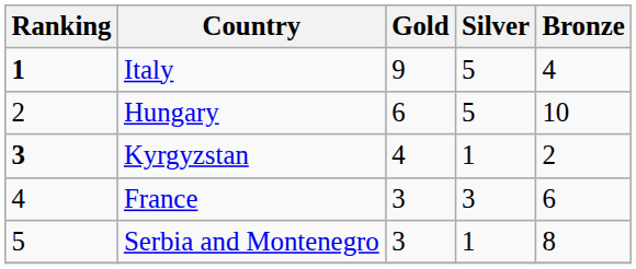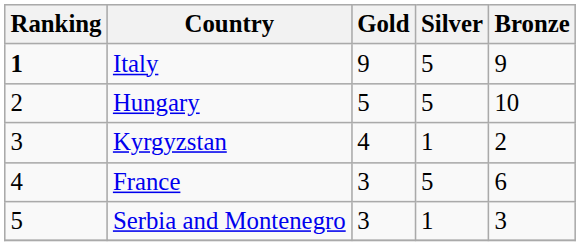 <table class="wikitable">
 <tr>
 <th>Ranking</th>
 <th>Country</th>
 <th>Gold </th>
 <th>Silver </th>
 <th>Bronze </th>
 </tr>
 <tr>
 <td><strong>1</strong></td>
 <td> <a href='#'>Italy</a></td>
 <td>9</td>
 <td>5</td>
-<td>4</td>
+<td>9</td>
 </tr>
 <tr>
 <td>2</td>
 <td> <a href='#'>Hungary</a></td>
-<td>6</td>
+<td>5</td>
 <td>5</td>
 <td>10</td>
 </tr>
 <tr>
-<td><strong>3</strong></td>
+<td>3</td>
 <td> <a href='#'>Kyrgyzstan</a></td>
 <td>4</td>
 <td>1</td>
 <td>2</td>
 </tr>
 <tr>
 <td>4</td>
 <td> <a href='#'>France</a></td>
 <td>3</td>
-<td>3</td>
+<td>5</td>
 <td>6</td>
 </tr>
 <tr>
 <td>5</td>
 <td> <a href='#'>Serbia and Montenegro</a></td>
 <td>3</td>
 <td>1</td>
-<td>8</td>
+<td>3</td>
 </tr>
 <tr>
 </tr>
 </table>
